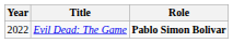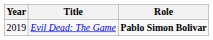 <table class="wikitable sortable">
 <tr>
 <th>Year</th>
 <th>Title</th>
 <th>Role</th>
 </tr>
 <tr>
-<td>2022</td>
+<td>2019</td>
 <td><em><a href='#'>Evil Dead: The Game</a></em></td>
 <td><strong>Pablo Simon Bolivar</strong></td>
 </tr>
 </table>
